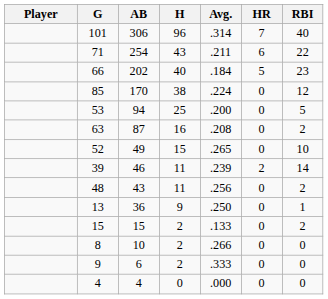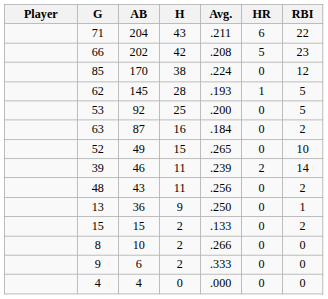 <table class="wikitable sortable">
 <tr>
 <th bgcolor="#DDDDFF" width="16%">Player</th>
 <th bgcolor="#DDDDFF" width="9%">G</th>
 <th bgcolor="#DDDDFF" width="9%">AB</th>
 <th bgcolor="#DDDDFF" width="9%">H</th>
 <th bgcolor="#DDDDFF" width="9%">Avg.</th>
 <th bgcolor="#DDDDFF" width="9%">HR</th>
 <th bgcolor="#DDDDFF" width="9%">RBI</th>
 </tr>
 <tr align="center">
 <td></td>
-<td>101</td>
-<td>306</td>
-<td>96</td>
-<td>.314</td>
-<td>7</td>
-<td>40</td>
-</tr>
-<tr align="center">
-<td></td>
 <td>71</td>
-<td>254</td>
+<td>204</td>
 <td>43</td>
 <td>.211</td>
 <td>6</td>
 <td>22</td>
 </tr>
 <tr align="center">
 <td></td>
 <td>66</td>
 <td>202</td>
-<td>40</td>
-<td>.184</td>
+<td>42</td>
+<td>.208</td>
 <td>5</td>
 <td>23</td>
 </tr>
 <tr align="center">
 <td></td>
 <td>85</td>
 <td>170</td>
 <td>38</td>
 <td>.224</td>
 <td>0</td>
 <td>12</td>
 </tr>
 <tr align="center">
 <td></td>
+<td>62</td>
+<td>145</td>
+<td>28</td>
+<td>.193</td>
+<td>1</td>
+<td>5</td>
+</tr>
+<tr align="center">
+<td></td>
 <td>53</td>
-<td>94</td>
+<td>92</td>
 <td>25</td>
 <td>.200</td>
 <td>0</td>
 <td>5</td>
 </tr>
 <tr align="center">
 <td></td>
 <td>63</td>
 <td>87</td>
 <td>16</td>
-<td>.208</td>
+<td>.184</td>
 <td>0</td>
 <td>2</td>
 </tr>
 <tr align="center">
 <td></td>
 <td>52</td>
 <td>49</td>
 <td>15</td>
 <td>.265</td>
 <td>0</td>
 <td>10</td>
 </tr>
 <tr align="center">
 <td></td>
 <td>39</td>
 <td>46</td>
 <td>11</td>
 <td>.239</td>
 <td>2</td>
 <td>14</td>
 </tr>
 <tr align="center">
 <td></td>
 <td>48</td>
 <td>43</td>
 <td>11</td>
 <td>.256</td>
 <td>0</td>
 <td>2</td>
 </tr>
 <tr align="center">
 <td></td>
 <td>13</td>
 <td>36</td>
 <td>9</td>
 <td>.250</td>
 <td>0</td>
 <td>1</td>
 </tr>
 <tr align="center">
 <td></td>
 <td>15</td>
 <td>15</td>
 <td>2</td>
 <td>.133</td>
 <td>0</td>
 <td>2</td>
 </tr>
 <tr align="center">
 <td></td>
 <td>8</td>
 <td>10</td>
 <td>2</td>
 <td>.266</td>
 <td>0</td>
 <td>0</td>
 </tr>
 <tr align="center">
 <td></td>
 <td>9</td>
 <td>6</td>
 <td>2</td>
 <td>.333</td>
 <td>0</td>
 <td>0</td>
 </tr>
 <tr align="center">
 <td></td>
 <td>4</td>
 <td>4</td>
 <td>0</td>
 <td>.000</td>
 <td>0</td>
 <td>0</td>
 </tr>
 </table>
